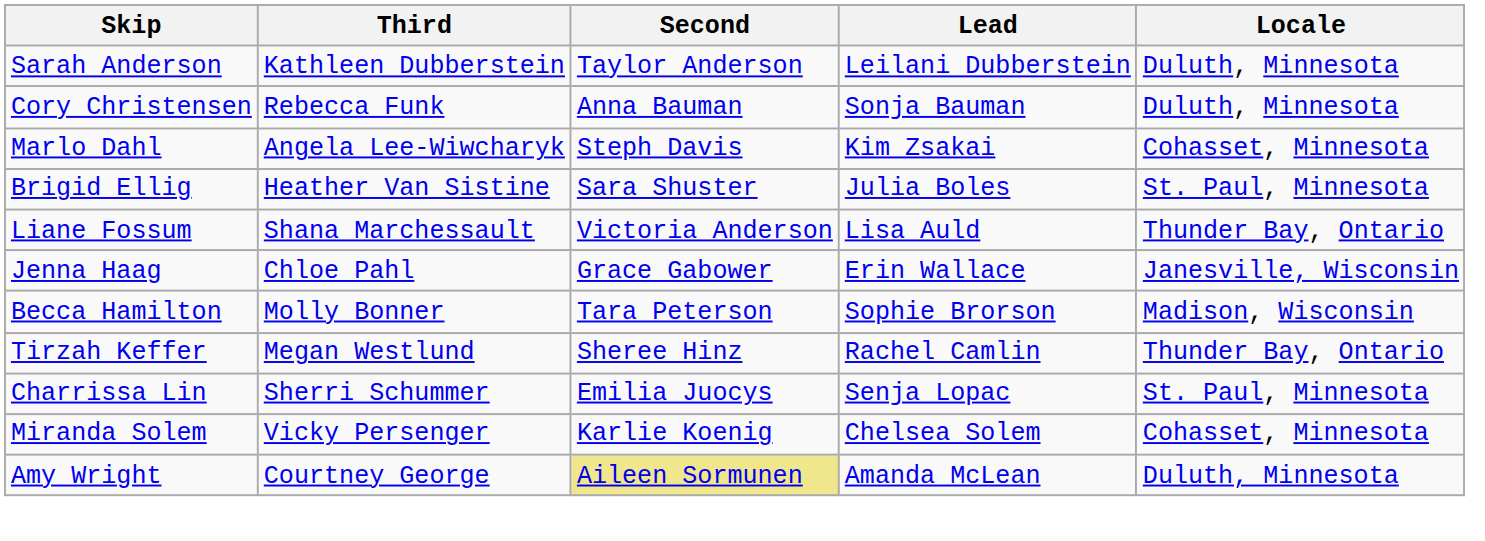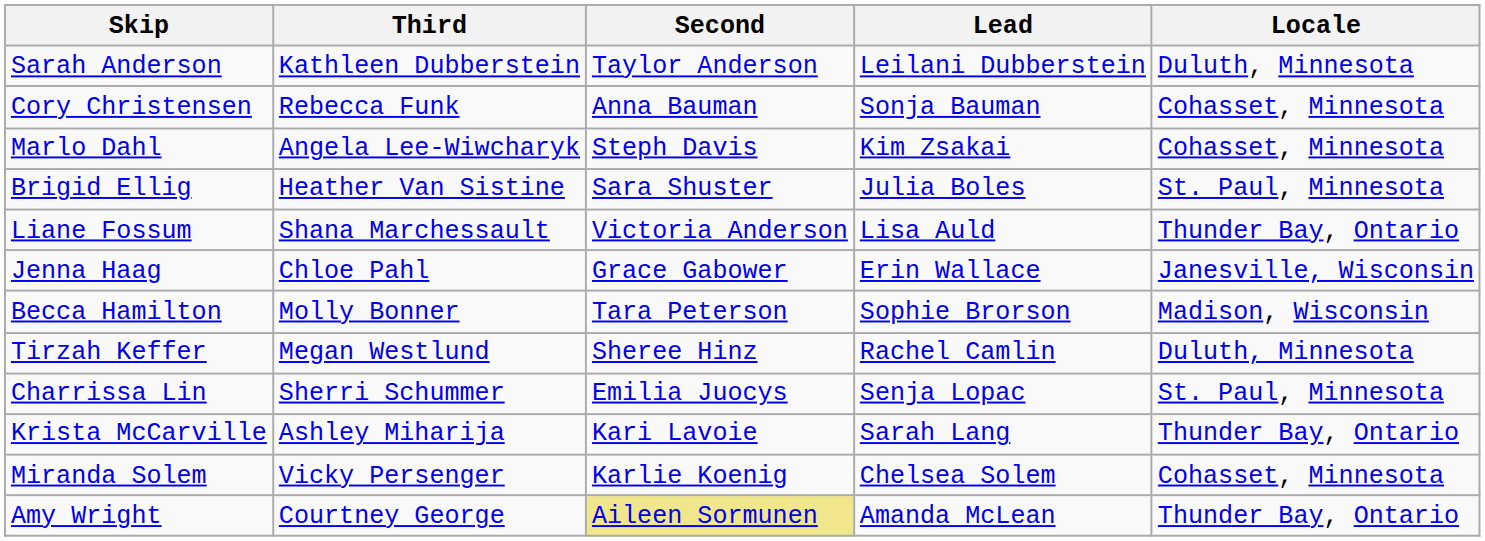 <table class=wikitable>
 <tr>
 <th>Skip</th>
 <th>Third</th>
 <th>Second</th>
 <th>Lead</th>
 <th>Locale</th>
 </tr>
 <tr>
 <td><a href='#'>Sarah Anderson</a></td>
 <td><a href='#'>Kathleen Dubberstein</a></td>
 <td><a href='#'>Taylor Anderson</a></td>
 <td><a href='#'>Leilani Dubberstein</a></td>
 <td> <a href='#'>Duluth</a>, <a href='#'>Minnesota</a></td>
 </tr>
 <tr>
 <td><a href='#'>Cory Christensen</a></td>
 <td><a href='#'>Rebecca Funk</a></td>
 <td><a href='#'>Anna Bauman</a></td>
 <td><a href='#'>Sonja Bauman</a></td>
-<td> <a href='#'>Duluth</a>, <a href='#'>Minnesota</a></td>
+<td> <a href='#'>Cohasset</a>, <a href='#'>Minnesota</a></td>
 </tr>
 <tr>
 <td><a href='#'>Marlo Dahl</a></td>
 <td><a href='#'>Angela Lee-Wiwcharyk</a></td>
 <td><a href='#'>Steph Davis</a></td>
 <td><a href='#'>Kim Zsakai</a></td>
 <td> <a href='#'>Cohasset</a>, <a href='#'>Minnesota</a></td>
 </tr>
 <tr>
 <td><a href='#'>Brigid Ellig</a></td>
 <td><a href='#'>Heather Van Sistine</a></td>
 <td><a href='#'>Sara Shuster</a></td>
 <td><a href='#'>Julia Boles</a></td>
 <td> <a href='#'>St. Paul</a>, <a href='#'>Minnesota</a></td>
 </tr>
 <tr>
 <td><a href='#'>Liane Fossum</a></td>
 <td><a href='#'>Shana Marchessault</a></td>
 <td><a href='#'>Victoria Anderson</a></td>
 <td><a href='#'>Lisa Auld</a></td>
 <td> <a href='#'>Thunder Bay</a>, <a href='#'>Ontario</a></td>
 </tr>
 <tr>
 <td><a href='#'>Jenna Haag</a></td>
 <td><a href='#'>Chloe Pahl</a></td>
 <td><a href='#'>Grace Gabower</a></td>
 <td><a href='#'>Erin Wallace</a></td>
 <td> <a href='#'>Janesville, Wisconsin</a></td>
 </tr>
 <tr>
 <td><a href='#'>Becca Hamilton</a></td>
 <td><a href='#'>Molly Bonner</a></td>
 <td><a href='#'>Tara Peterson</a></td>
 <td><a href='#'>Sophie Brorson</a></td>
 <td> <a href='#'>Madison</a>, <a href='#'>Wisconsin</a></td>
 </tr>
 <tr>
 <td><a href='#'>Tirzah Keffer</a></td>
 <td><a href='#'>Megan Westlund</a></td>
 <td><a href='#'>Sheree Hinz</a></td>
 <td><a href='#'>Rachel Camlin</a></td>
-<td> <a href='#'>Thunder Bay</a>, <a href='#'>Ontario</a></td>
+<td> <a href='#'>Duluth, Minnesota</a></td>
 </tr>
 <tr>
 <td><a href='#'>Charrissa Lin</a></td>
 <td><a href='#'>Sherri Schummer</a></td>
 <td><a href='#'>Emilia Juocys</a></td>
 <td><a href='#'>Senja Lopac</a></td>
 <td> <a href='#'>St. Paul</a>, <a href='#'>Minnesota</a></td>
+</tr>
+<tr>
+<td><a href='#'>Krista McCarville</a></td>
+<td><a href='#'>Ashley Miharija</a></td>
+<td><a href='#'>Kari Lavoie</a></td>
+<td><a href='#'>Sarah Lang</a></td>
+<td> <a href='#'>Thunder Bay</a>, <a href='#'>Ontario</a></td>
 </tr>
 <tr>
 <td><a href='#'>Miranda Solem</a></td>
 <td><a href='#'>Vicky Persenger</a></td>
 <td><a href='#'>Karlie Koenig</a></td>
 <td><a href='#'>Chelsea Solem</a></td>
 <td> <a href='#'>Cohasset</a>, <a href='#'>Minnesota</a></td>
 </tr>
 <tr>
 <td><a href='#'>Amy Wright</a></td>
 <td><a href='#'>Courtney George</a></td>
 <td style="background: khaki;"><a href='#'>Aileen Sormunen</a></td>
 <td><a href='#'>Amanda McLean</a></td>
-<td> <a href='#'>Duluth, Minnesota</a></td>
+<td> <a href='#'>Thunder Bay</a>, <a href='#'>Ontario</a></td>
 </tr>
 </table>
